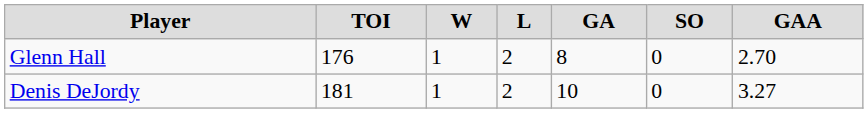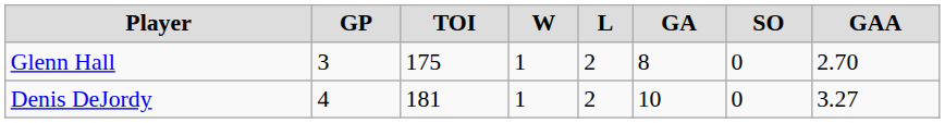 <table class="wikitable" width="50%">
 <tr align="center"  bgcolor="#dddddd">
 <td><strong>Player</strong></td>
+<td><strong>GP</strong></td>
 <td><strong>TOI</strong></td>
 <td><strong>W</strong></td>
 <td><strong>L</strong></td>
 <td><strong>GA</strong></td>
 <td><strong>SO</strong></td>
 <td><strong>GAA</strong></td>
 </tr>
 <tr>
 <td><a href='#'>Glenn Hall</a></td>
-<td>176</td>
+<td>3</td>
+<td>175</td>
 <td>1</td>
 <td>2</td>
 <td>8</td>
 <td>0</td>
 <td>2.70</td>
 </tr>
 <tr>
 <td><a href='#'>Denis DeJordy</a></td>
+<td>4</td>
 <td>181</td>
 <td>1</td>
 <td>2</td>
 <td>10</td>
 <td>0</td>
 <td>3.27</td>
 </tr>
 </table>
